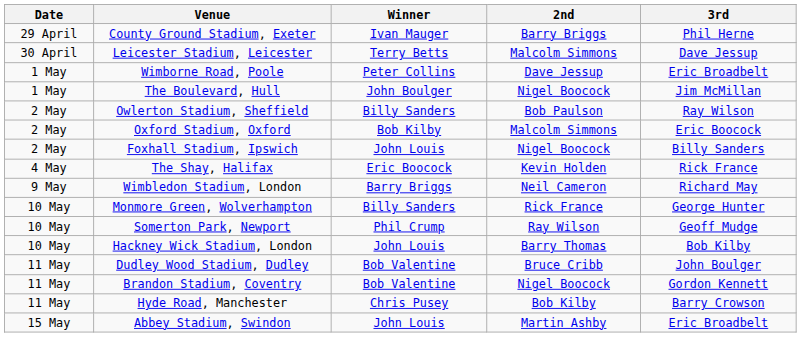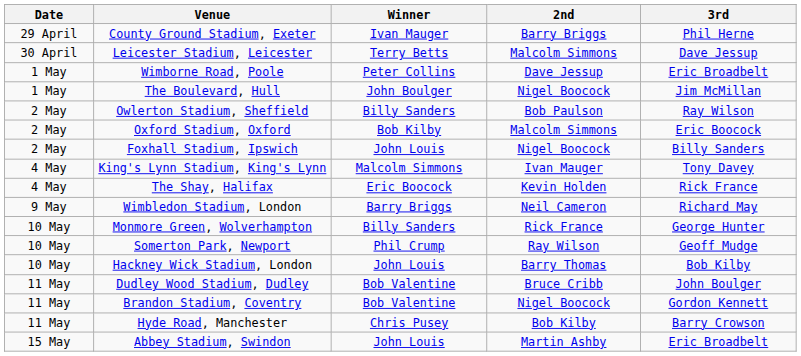 <table class="wikitable" style="text-align:center">
 <tr>
 <th width=100>Date</th>
 <th width=280>Venue</th>
 <th width=180>Winner</th>
 <th width=180>2nd</th>
 <th width=180>3rd</th>
 </tr>
 <tr>
 <td align=center>29 April</td>
 <td><a href='#'>County Ground Stadium</a>, <a href='#'>Exeter</a></td>
 <td><a href='#'>Ivan Mauger</a></td>
 <td><a href='#'>Barry Briggs</a></td>
 <td><a href='#'>Phil Herne</a></td>
 </tr>
 <tr>
 <td align=center>30 April</td>
 <td><a href='#'>Leicester Stadium</a>, <a href='#'>Leicester</a></td>
 <td><a href='#'>Terry Betts</a></td>
 <td><a href='#'>Malcolm Simmons</a></td>
 <td><a href='#'>Dave Jessup</a></td>
 </tr>
 <tr>
 <td align=center>1 May</td>
 <td><a href='#'>Wimborne Road</a>, <a href='#'>Poole</a></td>
 <td><a href='#'>Peter Collins</a></td>
 <td><a href='#'>Dave Jessup</a></td>
 <td><a href='#'>Eric Broadbelt</a></td>
 </tr>
 <tr>
 <td align=center>1 May</td>
 <td><a href='#'>The Boulevard</a>, <a href='#'>Hull</a></td>
 <td><a href='#'>John Boulger</a></td>
 <td><a href='#'>Nigel Boocock</a></td>
 <td><a href='#'>Jim McMillan</a></td>
 </tr>
 <tr>
 <td align=center>2 May</td>
 <td><a href='#'>Owlerton Stadium</a>, <a href='#'>Sheffield</a></td>
 <td><a href='#'>Billy Sanders</a></td>
 <td><a href='#'>Bob Paulson</a></td>
 <td><a href='#'>Ray Wilson</a></td>
 </tr>
 <tr>
 <td align=center>2 May</td>
 <td><a href='#'>Oxford Stadium</a>, <a href='#'>Oxford</a></td>
 <td><a href='#'>Bob Kilby</a></td>
 <td><a href='#'>Malcolm Simmons</a></td>
 <td><a href='#'>Eric Boocock</a></td>
 </tr>
 <tr>
 <td align=center>2 May</td>
 <td><a href='#'>Foxhall Stadium</a>, <a href='#'>Ipswich</a></td>
 <td><a href='#'>John Louis</a></td>
 <td><a href='#'>Nigel Boocock</a></td>
 <td><a href='#'>Billy Sanders</a></td>
+</tr>
+<tr>
+<td align=center>4 May</td>
+<td><a href='#'>King's Lynn Stadium</a>, <a href='#'>King's Lynn</a></td>
+<td><a href='#'>Malcolm Simmons</a></td>
+<td><a href='#'>Ivan Mauger</a></td>
+<td><a href='#'>Tony Davey</a></td>
 </tr>
 <tr>
 <td align=center>4 May</td>
 <td><a href='#'>The Shay</a>, <a href='#'>Halifax</a></td>
 <td><a href='#'>Eric Boocock</a></td>
 <td><a href='#'>Kevin Holden</a></td>
 <td><a href='#'>Rick France</a></td>
 </tr>
 <tr>
 <td align=center>9 May</td>
 <td><a href='#'>Wimbledon Stadium</a>, London</td>
 <td><a href='#'>Barry Briggs</a></td>
 <td><a href='#'>Neil Cameron</a></td>
 <td><a href='#'>Richard May</a></td>
 </tr>
 <tr>
 <td align=center>10 May</td>
 <td><a href='#'>Monmore Green</a>, <a href='#'>Wolverhampton</a></td>
 <td><a href='#'>Billy Sanders</a></td>
 <td><a href='#'>Rick France</a></td>
 <td><a href='#'>George Hunter</a></td>
 </tr>
 <tr>
 <td align=center>10 May</td>
 <td><a href='#'>Somerton Park</a>, <a href='#'>Newport</a></td>
 <td><a href='#'>Phil Crump</a></td>
 <td><a href='#'>Ray Wilson</a></td>
 <td><a href='#'>Geoff Mudge</a></td>
 </tr>
 <tr>
 <td align=center>10 May</td>
 <td><a href='#'>Hackney Wick Stadium</a>, London</td>
 <td><a href='#'>John Louis</a></td>
 <td><a href='#'>Barry Thomas</a></td>
 <td><a href='#'>Bob Kilby</a></td>
 </tr>
 <tr>
 <td align=center>11 May</td>
 <td><a href='#'>Dudley Wood Stadium</a>, <a href='#'>Dudley</a></td>
 <td><a href='#'>Bob Valentine</a></td>
 <td><a href='#'>Bruce Cribb</a></td>
 <td><a href='#'>John Boulger</a></td>
 </tr>
 <tr>
 <td align=center>11 May</td>
 <td><a href='#'>Brandon Stadium</a>, <a href='#'>Coventry</a></td>
 <td><a href='#'>Bob Valentine</a></td>
 <td><a href='#'>Nigel Boocock</a></td>
 <td><a href='#'>Gordon Kennett</a></td>
 </tr>
 <tr>
 <td align=center>11 May</td>
 <td><a href='#'>Hyde Road</a>, Manchester</td>
 <td><a href='#'>Chris Pusey</a></td>
 <td><a href='#'>Bob Kilby</a></td>
 <td><a href='#'>Barry Crowson</a></td>
 </tr>
 <tr>
 <td align=center>15 May</td>
 <td><a href='#'>Abbey Stadium</a>, <a href='#'>Swindon</a></td>
 <td><a href='#'>John Louis</a></td>
 <td><a href='#'>Martin Ashby</a></td>
 <td><a href='#'>Eric Broadbelt</a></td>
 </tr>
 </table>
